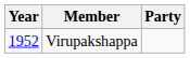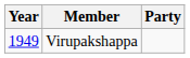 <table class="wikitable sortable">
 <tr>
 <th>Year</th>
 <th>Member</th>
 <th colspan="2">Party</th>
 </tr>
 <tr>
-<td><a href='#'>1952</a></td>
+<td><a href='#'>1949</a></td>
 <td>Virupakshappa</td>
 <td></td>
 </tr>
 </table>
